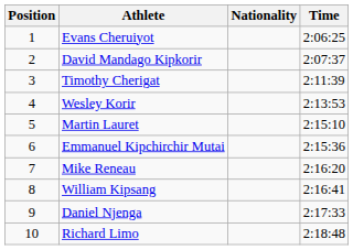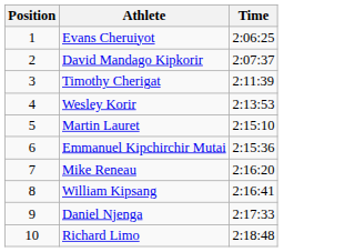 <table class="wikitable sortable">
 <tr>
 <th>Position</th>
 <th>Athlete</th>
-<th>Nationality</th>
 <th>Time</th>
 </tr>
 <tr>
 <td style="text-align:center">1</td>
 <td><a href='#'>Evans Cheruiyot</a></td>
-<td></td>
 <td>2:06:25</td>
 </tr>
 <tr>
 <td style="text-align:center">2</td>
 <td><a href='#'>David Mandago Kipkorir</a></td>
-<td></td>
 <td>2:07:37</td>
 </tr>
 <tr>
 <td style="text-align:center">3</td>
 <td><a href='#'>Timothy Cherigat</a></td>
-<td></td>
 <td>2:11:39</td>
 </tr>
 <tr>
 <td style="text-align:center">4</td>
 <td><a href='#'>Wesley Korir</a></td>
-<td></td>
 <td>2:13:53</td>
 </tr>
 <tr>
 <td style="text-align:center">5</td>
 <td><a href='#'>Martin Lauret</a></td>
-<td></td>
 <td>2:15:10</td>
 </tr>
 <tr>
 <td style="text-align:center">6</td>
 <td><a href='#'>Emmanuel Kipchirchir Mutai</a></td>
-<td></td>
 <td>2:15:36</td>
 </tr>
 <tr>
 <td style="text-align:center">7</td>
 <td><a href='#'>Mike Reneau</a></td>
-<td></td>
 <td>2:16:20</td>
 </tr>
 <tr>
 <td style="text-align:center">8</td>
 <td><a href='#'>William Kipsang</a></td>
-<td></td>
 <td>2:16:41</td>
 </tr>
 <tr>
 <td style="text-align:center">9</td>
 <td><a href='#'>Daniel Njenga</a></td>
-<td></td>
 <td>2:17:33</td>
 </tr>
 <tr>
 <td style="text-align:center">10</td>
 <td><a href='#'>Richard Limo</a></td>
-<td></td>
 <td>2:18:48</td>
 </tr>
 </table>
